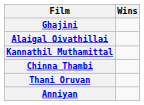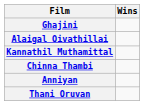 <table class="wikitable" style="text-align: center">
 <tr>
 <th>Film</th>
 <th>Wins</th>
 </tr>
 <tr>
 <th><a href='#'>Ghajini</a></th>
 <td></td>
 </tr>
 <tr>
 <th><a href='#'>Alaigal Oivathillai</a></th>
 <td></td>
 </tr>
 <tr>
 <th><a href='#'>Kannathil Muthamittal</a></th>
 <td></td>
 </tr>
 <tr>
 <th><a href='#'>Chinna Thambi</a></th>
 <td></td>
 </tr>
 <tr>
+<th><a href='#'>Anniyan</a></th>
+<td></td>
+</tr>
+<tr>
 <th><a href='#'>Thani Oruvan</a></th>
 <td></td>
 </tr>
-<tr>
-<th><a href='#'>Anniyan</a></th>
-<td></td>
-</tr>
 </table>
